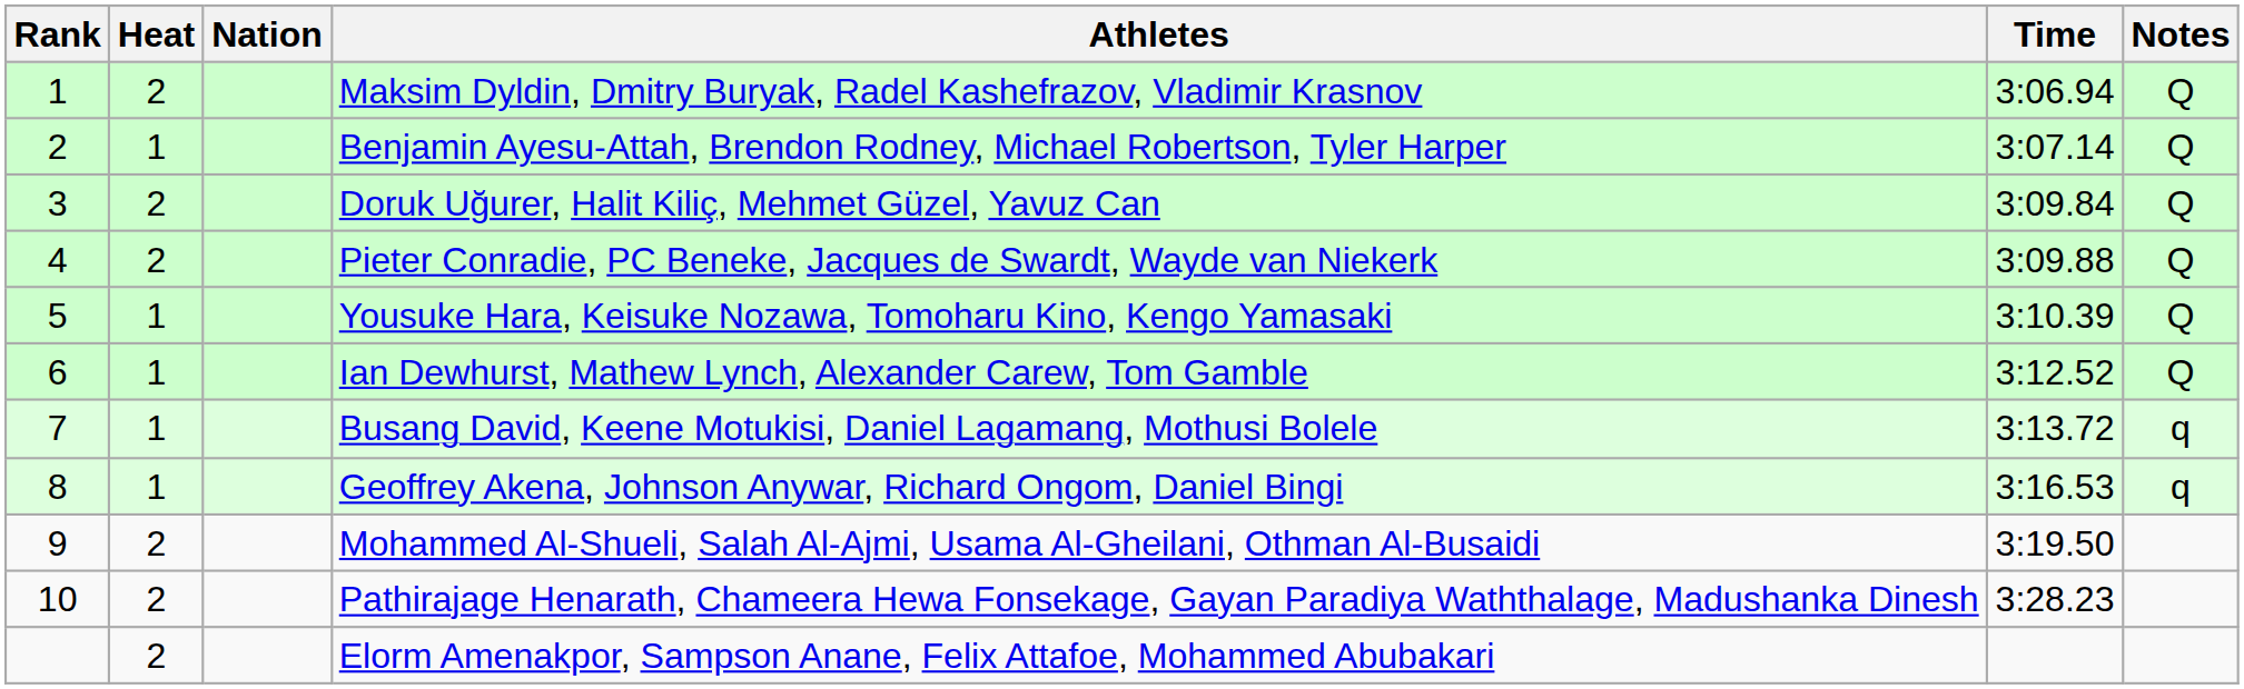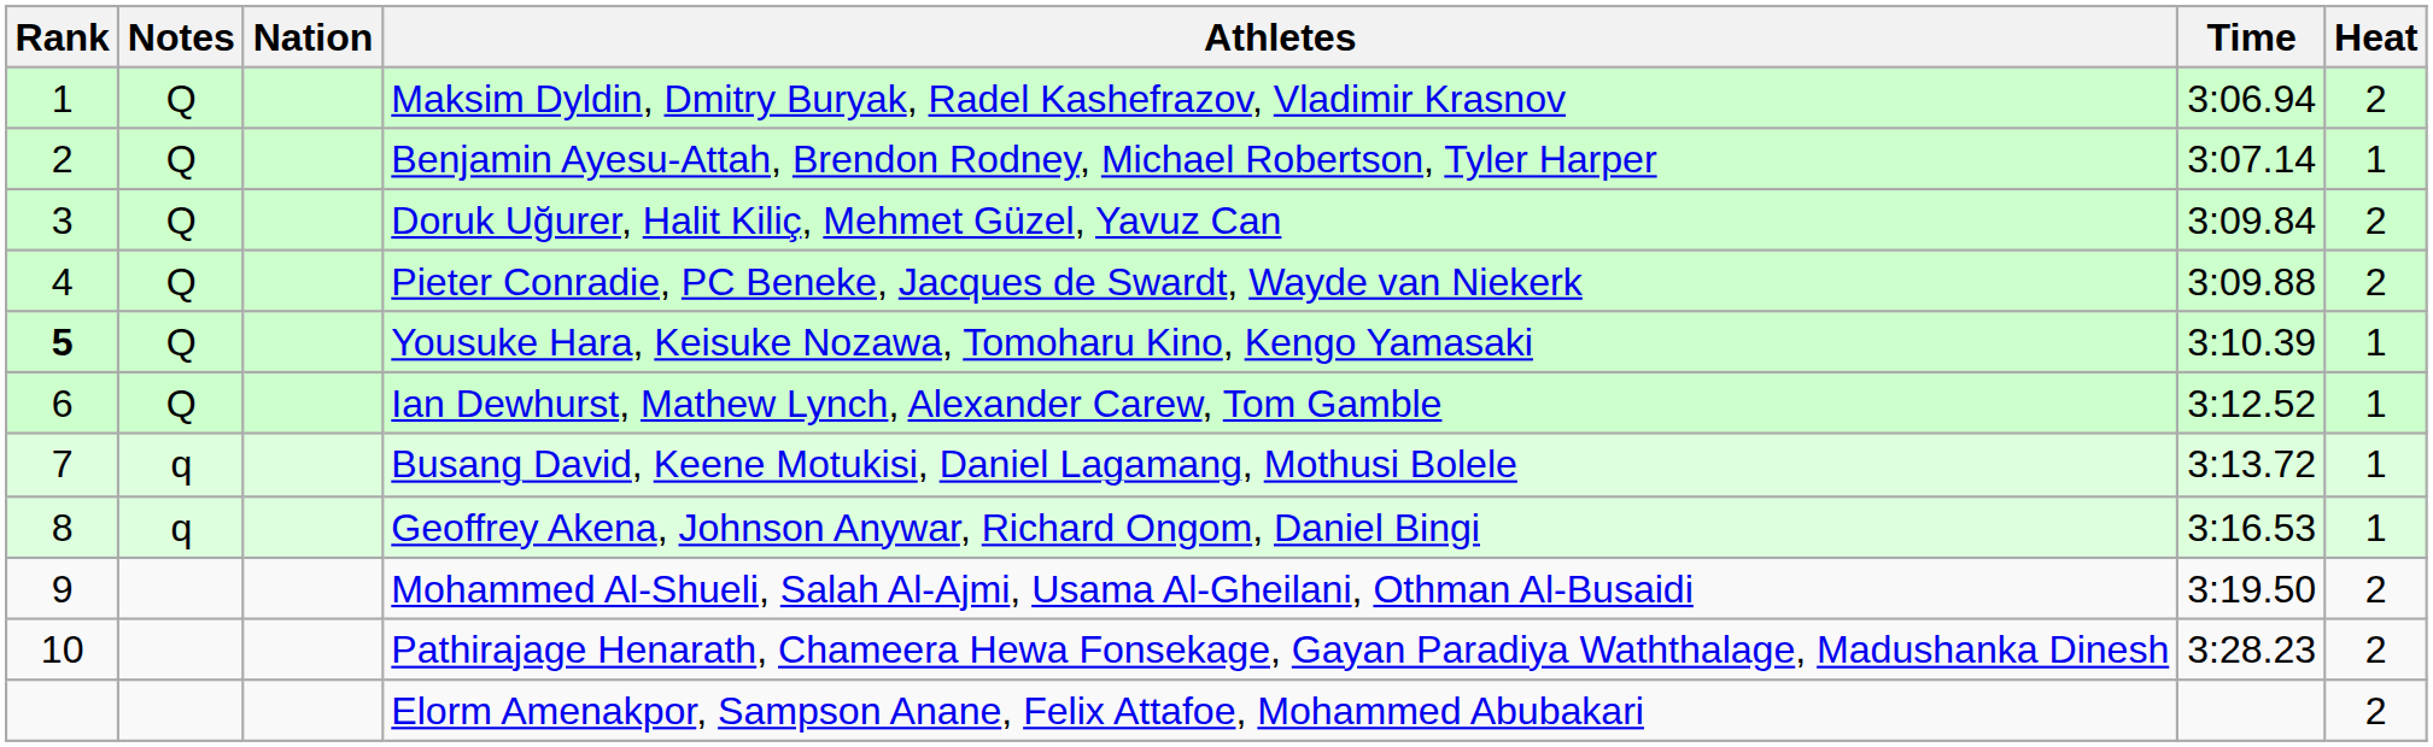 <table class="wikitable sortable" style="text-align:center;font-size:95%">
 <tr>
 <th>Rank</th>
-<th>Heat</th>
+<th>Notes</th>
 <th>Nation</th>
 <th>Athletes</th>
 <th>Time</th>
-<th>Notes</th>
+<th>Heat</th>
 </tr>
 <tr bgcolor=ccffcc>
 <td>1</td>
-<td>2</td>
+<td>Q</td>
 <td align=left></td>
 <td align=left><a href='#'>Maksim Dyldin</a>, <a href='#'>Dmitry Buryak</a>, <a href='#'>Radel Kashefrazov</a>, <a href='#'>Vladimir Krasnov</a></td>
 <td>3:06.94</td>
-<td>Q</td>
+<td>2</td>
 </tr>
 <tr bgcolor=ccffcc>
 <td>2</td>
-<td>1</td>
+<td>Q</td>
 <td align=left></td>
 <td align=left><a href='#'>Benjamin Ayesu-Attah</a>, <a href='#'>Brendon Rodney</a>, <a href='#'>Michael Robertson</a>, <a href='#'>Tyler Harper</a></td>
 <td>3:07.14</td>
-<td>Q</td>
+<td>1</td>
 </tr>
 <tr bgcolor=ccffcc>
 <td>3</td>
-<td>2</td>
+<td>Q</td>
 <td align=left></td>
 <td align=left><a href='#'>Doruk Uğurer</a>, <a href='#'>Halit Kiliç</a>, <a href='#'>Mehmet Güzel</a>, <a href='#'>Yavuz Can</a></td>
 <td>3:09.84</td>
-<td>Q</td>
+<td>2</td>
 </tr>
 <tr bgcolor=ccffcc>
 <td>4</td>
-<td>2</td>
+<td>Q</td>
 <td align=left></td>
 <td align=left><a href='#'>Pieter Conradie</a>, <a href='#'>PC Beneke</a>, <a href='#'>Jacques de Swardt</a>, <a href='#'>Wayde van Niekerk</a></td>
 <td>3:09.88</td>
-<td>Q</td>
+<td>2</td>
 </tr>
 <tr bgcolor=ccffcc>
-<td>5</td>
-<td>1</td>
+<td><strong>5</strong></td>
+<td>Q</td>
 <td align=left></td>
 <td align=left><a href='#'>Yousuke Hara</a>, <a href='#'>Keisuke Nozawa</a>, <a href='#'>Tomoharu Kino</a>, <a href='#'>Kengo Yamasaki</a></td>
 <td>3:10.39</td>
-<td>Q</td>
+<td>1</td>
 </tr>
 <tr bgcolor=ccffcc>
 <td>6</td>
-<td>1</td>
+<td>Q</td>
 <td align=left></td>
 <td align=left><a href='#'>Ian Dewhurst</a>, <a href='#'>Mathew Lynch</a>, <a href='#'>Alexander Carew</a>, <a href='#'>Tom Gamble</a></td>
 <td>3:12.52</td>
-<td>Q</td>
+<td>1</td>
 </tr>
 <tr bgcolor=ddffdd>
 <td>7</td>
-<td>1</td>
+<td>q</td>
 <td align=left></td>
 <td align=left><a href='#'>Busang David</a>, <a href='#'>Keene Motukisi</a>, <a href='#'>Daniel Lagamang</a>, <a href='#'>Mothusi Bolele</a></td>
 <td>3:13.72</td>
-<td>q</td>
+<td>1</td>
 </tr>
 <tr bgcolor=ddffdd>
 <td>8</td>
-<td>1</td>
+<td>q</td>
 <td align=left></td>
 <td align=left><a href='#'>Geoffrey Akena</a>, <a href='#'>Johnson Anywar</a>, <a href='#'>Richard Ongom</a>, <a href='#'>Daniel Bingi</a></td>
 <td>3:16.53</td>
-<td>q</td>
+<td>1</td>
 </tr>
 <tr>
 <td>9</td>
-<td>2</td>
+<td></td>
 <td align=left></td>
 <td align=left><a href='#'>Mohammed Al-Shueli</a>, <a href='#'>Salah Al-Ajmi</a>, <a href='#'>Usama Al-Gheilani</a>, <a href='#'>Othman Al-Busaidi</a></td>
 <td>3:19.50</td>
-<td></td>
+<td>2</td>
 </tr>
 <tr>
 <td>10</td>
-<td>2</td>
+<td></td>
 <td align=left></td>
 <td align=left><a href='#'>Pathirajage Henarath</a>, <a href='#'>Chameera Hewa Fonsekage</a>, <a href='#'>Gayan Paradiya Waththalage</a>, <a href='#'>Madushanka Dinesh</a></td>
 <td>3:28.23</td>
-<td></td>
+<td>2</td>
 </tr>
 <tr>
 <td></td>
-<td>2</td>
+<td></td>
 <td align=left></td>
 <td align=left><a href='#'>Elorm Amenakpor</a>, <a href='#'>Sampson Anane</a>, <a href='#'>Felix Attafoe</a>, <a href='#'>Mohammed Abubakari</a></td>
 <td></td>
-<td></td>
+<td>2</td>
 </tr>
 </table>
